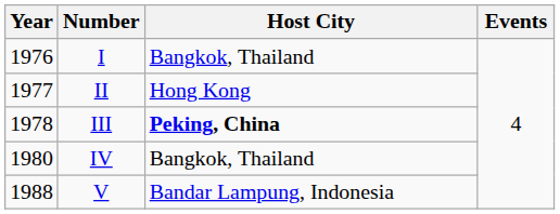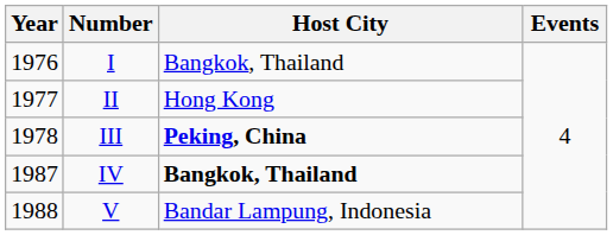 <table class="wikitable" style="font-size:100%">
 <tr>
 <th width=30>Year</th>
 <th width=30>Number</th>
 <th width=240>Host City</th>
 <th width=50>Events</th>
 </tr>
 <tr>
 <td align=center>1976</td>
 <td align=center><a href='#'>I</a></td>
 <td><a href='#'>Bangkok</a>, Thailand</td>
 <td rowspan=5 align=center>4</td>
 </tr>
 <tr>
 <td align=center>1977</td>
 <td align=center><a href='#'>II</a></td>
 <td><a href='#'>Hong Kong</a></td>
 </tr>
 <tr>
 <td align=center>1978</td>
 <td align=center><a href='#'>III</a></td>
 <td><strong><a href='#'>Peking</a>, China</strong></td>
 </tr>
 <tr>
-<td align=center>1980</td>
+<td align=center>1987</td>
 <td align=center><a href='#'>IV</a></td>
-<td>Bangkok, Thailand</td>
+<td><strong>Bangkok, Thailand</strong></td>
 </tr>
 <tr>
 <td align=center>1988</td>
 <td align=center><a href='#'>V</a></td>
 <td><a href='#'>Bandar Lampung</a>, Indonesia</td>
 </tr>
 </table>
